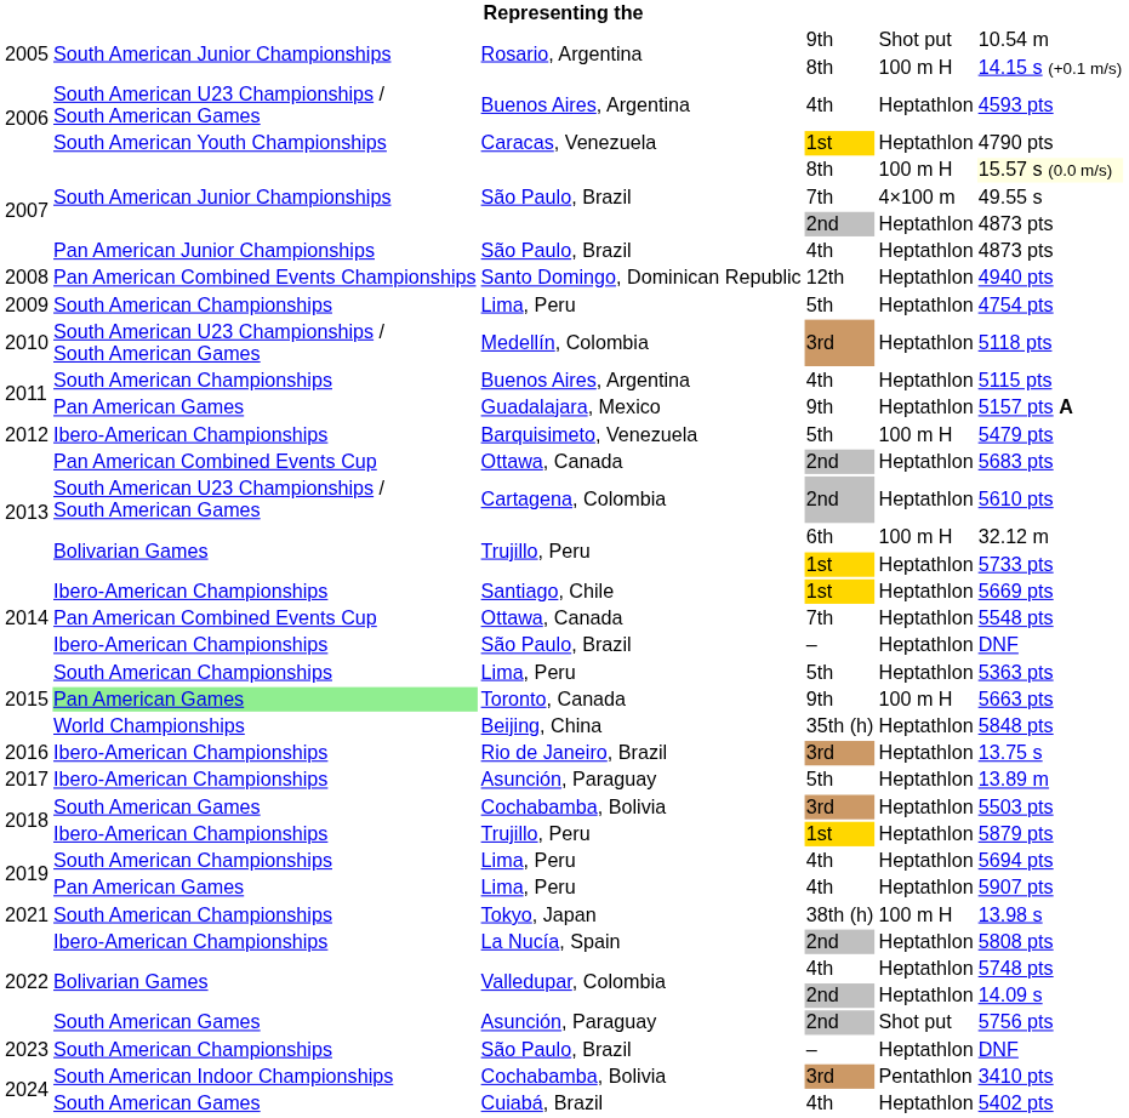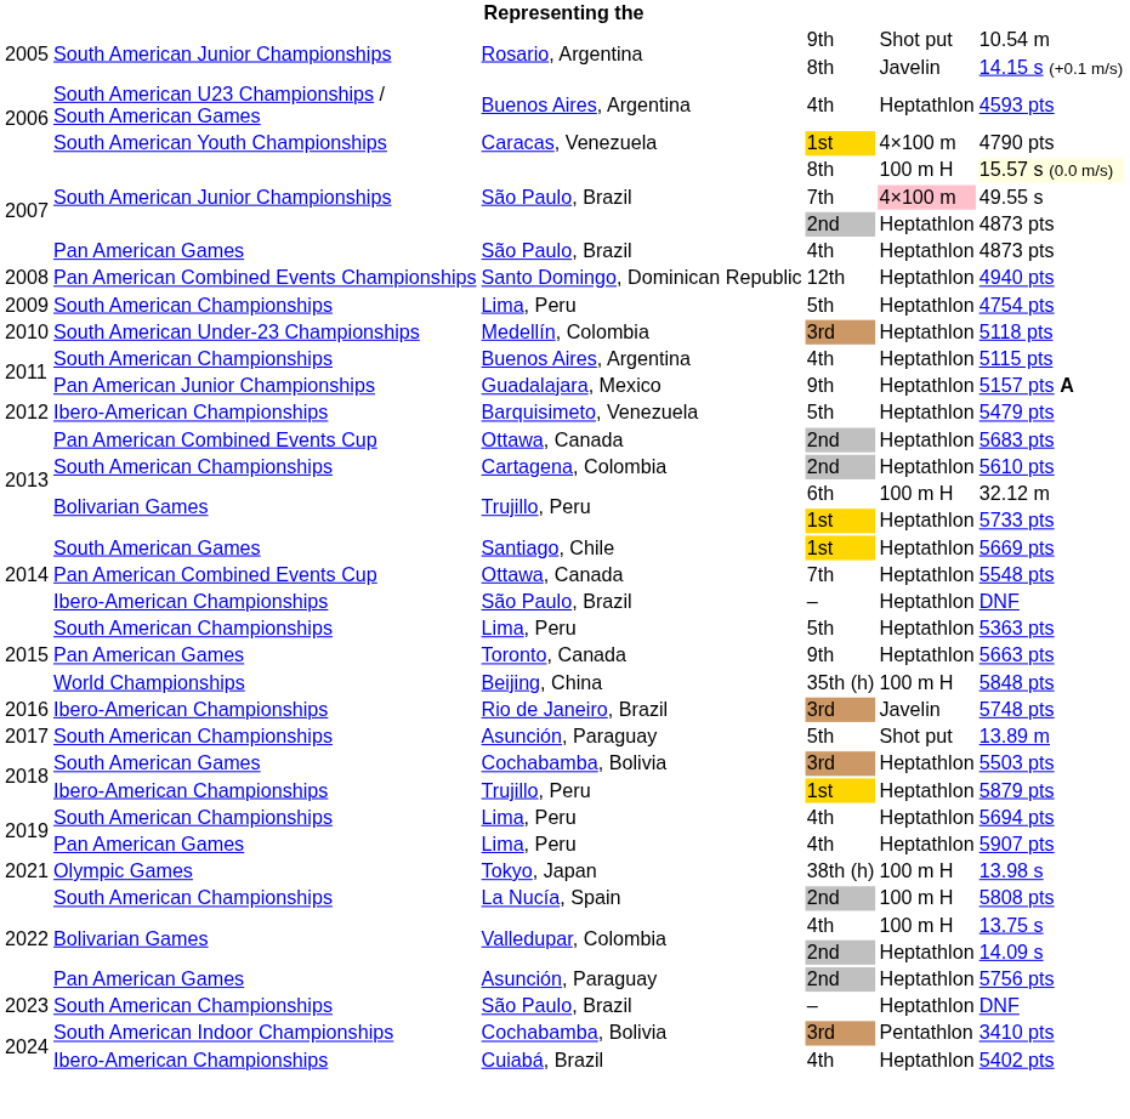 <table>
 <tr>
 <th colspan="6">Representing the </th>
 </tr>
 <tr>
 <td rowspan=2>2005</td>
 <td rowspan=2><a href='#'>South American Junior Championships</a></td>
 <td rowspan=2><a href='#'>Rosario</a>, Argentina</td>
 <td>9th</td>
 <td>Shot put</td>
 <td>10.54 m</td>
 </tr>
 <tr>
 <td>8th</td>
-<td>100 m H</td>
+<td>Javelin</td>
 <td><a href='#'>14.15 s</a> <small>(+0.1 m/s)</small></td>
 </tr>
 <tr>
 <td rowspan=2>2006</td>
 <td><a href='#'>South American U23 Championships</a> /<br> <a href='#'>South American Games</a></td>
 <td><a href='#'>Buenos Aires</a>, Argentina</td>
 <td>4th</td>
 <td>Heptathlon</td>
 <td><a href='#'>4593 pts</a></td>
 </tr>
 <tr>
 <td><a href='#'>South American Youth Championships</a></td>
 <td><a href='#'>Caracas</a>, Venezuela</td>
 <td bgcolor=gold>1st</td>
-<td>Heptathlon</td>
+<td>4×100 m</td>
 <td>4790 pts</td>
 </tr>
 <tr>
 <td rowspan=4>2007</td>
 <td rowspan=3><a href='#'>South American Junior Championships</a></td>
 <td rowspan=3><a href='#'>São Paulo</a>, Brazil</td>
 <td>8th</td>
 <td>100 m H</td>
 <td style="background: lightyellow;">15.57 s <small>(0.0 m/s)</small></td>
 </tr>
 <tr>
 <td>7th</td>
-<td>4×100 m</td>
+<td style="background: pink;">4×100 m</td>
 <td>49.55 s</td>
 </tr>
 <tr>
 <td bgcolor=silver>2nd</td>
 <td>Heptathlon</td>
 <td>4873 pts</td>
 </tr>
 <tr>
-<td><a href='#'>Pan American Junior Championships</a></td>
+<td><a href='#'>Pan American Games</a></td>
 <td><a href='#'>São Paulo</a>, Brazil</td>
 <td>4th</td>
 <td>Heptathlon</td>
 <td>4873 pts</td>
 </tr>
 <tr>
 <td>2008</td>
 <td><a href='#'>Pan American Combined Events Championships</a></td>
 <td><a href='#'>Santo Domingo</a>, Dominican Republic</td>
 <td>12th</td>
 <td>Heptathlon</td>
 <td><a href='#'>4940 pts</a></td>
 </tr>
 <tr>
 <td>2009</td>
 <td><a href='#'>South American Championships</a></td>
 <td><a href='#'>Lima</a>, Peru</td>
 <td>5th</td>
 <td>Heptathlon</td>
 <td><a href='#'>4754 pts</a></td>
 </tr>
 <tr>
 <td>2010</td>
-<td><a href='#'>South American U23 Championships</a> /<br> <a href='#'>South American Games</a></td>
+<td><a href='#'>South American Under-23 Championships</a></td>
 <td><a href='#'>Medellín</a>, Colombia</td>
 <td bgcolor="cc9966">3rd</td>
 <td>Heptathlon</td>
 <td><a href='#'>5118 pts</a></td>
 </tr>
 <tr>
 <td rowspan=2>2011</td>
 <td><a href='#'>South American Championships</a></td>
 <td><a href='#'>Buenos Aires</a>, Argentina</td>
 <td>4th</td>
 <td>Heptathlon</td>
 <td><a href='#'>5115 pts</a></td>
 </tr>
 <tr>
-<td><a href='#'>Pan American Games</a></td>
+<td><a href='#'>Pan American Junior Championships</a></td>
 <td><a href='#'>Guadalajara</a>, Mexico</td>
 <td>9th</td>
 <td>Heptathlon</td>
 <td><a href='#'>5157 pts</a> <strong>A</strong></td>
 </tr>
 <tr>
 <td>2012</td>
 <td><a href='#'>Ibero-American Championships</a></td>
 <td><a href='#'>Barquisimeto</a>, Venezuela</td>
 <td>5th</td>
-<td>100 m H</td>
+<td>Heptathlon</td>
 <td><a href='#'>5479 pts</a></td>
 </tr>
 <tr>
 <td rowspan=4>2013</td>
 <td><a href='#'>Pan American Combined Events Cup</a></td>
 <td><a href='#'>Ottawa</a>, Canada</td>
 <td bgcolor=silver>2nd</td>
 <td>Heptathlon</td>
 <td><a href='#'>5683 pts</a></td>
 </tr>
 <tr>
-<td><a href='#'>South American U23 Championships</a> /<br> <a href='#'>South American Games</a></td>
+<td><a href='#'>South American Championships</a></td>
 <td><a href='#'>Cartagena</a>, Colombia</td>
 <td bgcolor=silver>2nd</td>
 <td>Heptathlon</td>
 <td><a href='#'>5610 pts</a></td>
 </tr>
 <tr>
 <td rowspan=2><a href='#'>Bolivarian Games</a></td>
 <td rowspan=2><a href='#'>Trujillo</a>, Peru</td>
 <td>6th</td>
 <td>100 m H</td>
 <td>32.12 m</td>
 </tr>
 <tr>
 <td bgcolor=gold>1st</td>
 <td>Heptathlon</td>
 <td><a href='#'>5733 pts</a></td>
 </tr>
 <tr>
 <td rowspan=3>2014</td>
-<td><a href='#'>Ibero-American Championships</a></td>
+<td><a href='#'>South American Games</a></td>
 <td><a href='#'>Santiago</a>, Chile</td>
 <td bgcolor=gold>1st</td>
 <td>Heptathlon</td>
 <td><a href='#'>5669 pts</a></td>
 </tr>
 <tr>
 <td><a href='#'>Pan American Combined Events Cup</a></td>
 <td><a href='#'>Ottawa</a>, Canada</td>
 <td>7th</td>
 <td>Heptathlon</td>
 <td><a href='#'>5548 pts</a></td>
 </tr>
 <tr>
 <td><a href='#'>Ibero-American Championships</a></td>
 <td><a href='#'>São Paulo</a>, Brazil</td>
 <td>–</td>
 <td>Heptathlon</td>
 <td><a href='#'>DNF</a></td>
 </tr>
 <tr>
 <td rowspan=3>2015</td>
 <td><a href='#'>South American Championships</a></td>
 <td><a href='#'>Lima</a>, Peru</td>
 <td>5th</td>
 <td>Heptathlon</td>
 <td><a href='#'>5363 pts</a></td>
 </tr>
 <tr>
-<td style="background: lightgreen;"><a href='#'>Pan American Games</a></td>
+<td><a href='#'>Pan American Games</a></td>
 <td><a href='#'>Toronto</a>, Canada</td>
 <td>9th</td>
-<td>100 m H</td>
+<td>Heptathlon</td>
 <td><a href='#'>5663 pts</a></td>
 </tr>
 <tr>
 <td><a href='#'>World Championships</a></td>
 <td><a href='#'>Beijing</a>, China</td>
 <td>35th (h)</td>
-<td>Heptathlon</td>
+<td>100 m H</td>
 <td><a href='#'>5848 pts</a></td>
 </tr>
 <tr>
 <td>2016</td>
 <td><a href='#'>Ibero-American Championships</a></td>
 <td><a href='#'>Rio de Janeiro</a>, Brazil</td>
 <td bgcolor=cc9966>3rd</td>
-<td>Heptathlon</td>
-<td><a href='#'>13.75 s</a></td>
+<td>Javelin</td>
+<td><a href='#'>5748 pts</a></td>
 </tr>
 <tr>
 <td>2017</td>
-<td><a href='#'>Ibero-American Championships</a></td>
+<td><a href='#'>South American Championships</a></td>
 <td><a href='#'>Asunción</a>, Paraguay</td>
 <td>5th</td>
-<td>Heptathlon</td>
+<td>Shot put</td>
 <td><a href='#'>13.89 m</a></td>
 </tr>
 <tr>
 <td rowspan=2>2018</td>
 <td><a href='#'>South American Games</a></td>
 <td><a href='#'>Cochabamba</a>, Bolivia</td>
 <td bgcolor=cc9966>3rd</td>
 <td>Heptathlon</td>
 <td><a href='#'>5503 pts</a></td>
 </tr>
 <tr>
 <td><a href='#'>Ibero-American Championships</a></td>
 <td><a href='#'>Trujillo</a>, Peru</td>
 <td bgcolor=gold>1st</td>
 <td>Heptathlon</td>
 <td><a href='#'>5879 pts</a></td>
 </tr>
 <tr>
 <td rowspan=2>2019</td>
 <td><a href='#'>South American Championships</a></td>
 <td><a href='#'>Lima</a>, Peru</td>
 <td>4th</td>
 <td>Heptathlon</td>
 <td><a href='#'>5694 pts</a></td>
 </tr>
 <tr>
 <td><a href='#'>Pan American Games</a></td>
 <td><a href='#'>Lima</a>, Peru</td>
 <td>4th</td>
 <td>Heptathlon</td>
 <td><a href='#'>5907 pts</a></td>
 </tr>
 <tr>
 <td>2021</td>
-<td><a href='#'>South American Championships</a></td>
+<td><a href='#'>Olympic Games</a></td>
 <td><a href='#'>Tokyo</a>, Japan</td>
 <td>38th (h)</td>
 <td>100 m H</td>
 <td><a href='#'>13.98 s</a></td>
 </tr>
 <tr>
 <td rowspan=4>2022</td>
-<td><a href='#'>Ibero-American Championships</a></td>
+<td><a href='#'>South American Championships</a></td>
 <td><a href='#'>La Nucía</a>, Spain</td>
 <td bgcolor=silver>2nd</td>
-<td>Heptathlon</td>
+<td>100 m H</td>
 <td><a href='#'>5808 pts</a></td>
 </tr>
 <tr>
 <td rowspan=2><a href='#'>Bolivarian Games</a></td>
 <td rowspan=2><a href='#'>Valledupar</a>, Colombia</td>
 <td>4th</td>
-<td>Heptathlon</td>
-<td><a href='#'>5748 pts</a></td>
+<td>100 m H</td>
+<td><a href='#'>13.75 s</a></td>
 </tr>
 <tr>
 <td bgcolor=silver>2nd</td>
 <td>Heptathlon</td>
 <td><a href='#'>14.09 s</a></td>
 </tr>
 <tr>
-<td><a href='#'>South American Games</a></td>
+<td><a href='#'>Pan American Games</a></td>
 <td><a href='#'>Asunción</a>, Paraguay</td>
 <td bgcolor=silver>2nd</td>
-<td>Shot put</td>
+<td>Heptathlon</td>
 <td><a href='#'>5756 pts</a></td>
 </tr>
 <tr>
 <td>2023</td>
 <td><a href='#'>South American Championships</a></td>
 <td><a href='#'>São Paulo</a>, Brazil</td>
 <td>–</td>
 <td>Heptathlon</td>
 <td><a href='#'>DNF</a></td>
 </tr>
 <tr>
 <td rowspan=2>2024</td>
 <td><a href='#'>South American Indoor Championships</a></td>
 <td><a href='#'>Cochabamba</a>, Bolivia</td>
 <td bgcolor=cc9966>3rd</td>
 <td>Pentathlon</td>
 <td><a href='#'>3410 pts</a></td>
 </tr>
 <tr>
-<td><a href='#'>South American Games</a></td>
+<td><a href='#'>Ibero-American Championships</a></td>
 <td><a href='#'>Cuiabá</a>, Brazil</td>
 <td>4th</td>
 <td>Heptathlon</td>
 <td><a href='#'>5402 pts</a></td>
 </tr>
 </table>
